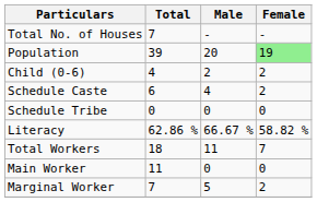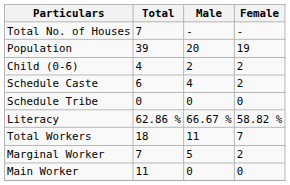 <table class="wikitable sortable">
 <tr>
 <th>Particulars</th>
 <th>Total</th>
 <th>Male</th>
 <th>Female</th>
 </tr>
 <tr>
 <td>Total No. of Houses</td>
 <td>7</td>
 <td>-</td>
 <td>-</td>
 </tr>
 <tr>
 <td>Population</td>
 <td>39</td>
 <td>20</td>
-<td style="background: lightgreen;">19</td>
+<td>19</td>
 </tr>
 <tr>
 <td>Child (0-6)</td>
 <td>4</td>
 <td>2</td>
 <td>2</td>
 </tr>
 <tr>
 <td>Schedule Caste</td>
 <td>6</td>
 <td>4</td>
 <td>2</td>
 </tr>
 <tr>
 <td>Schedule Tribe</td>
 <td>0</td>
 <td>0</td>
 <td>0</td>
 </tr>
 <tr>
 <td>Literacy</td>
 <td>62.86 %</td>
 <td>66.67 %</td>
 <td>58.82 %</td>
 </tr>
 <tr>
 <td>Total Workers</td>
 <td>18</td>
 <td>11</td>
 <td>7</td>
 </tr>
 <tr>
+<td>Marginal Worker</td>
+<td>7</td>
+<td>5</td>
+<td>2</td>
+</tr>
+<tr>
 <td>Main Worker</td>
 <td>11</td>
 <td>0</td>
 <td>0</td>
 </tr>
 <tr>
-<td>Marginal Worker</td>
-<td>7</td>
-<td>5</td>
-<td>2</td>
-</tr>
-<tr>
 </tr>
 </table>
